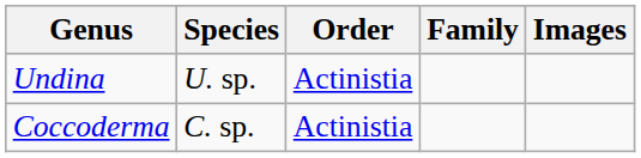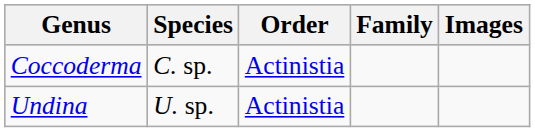 <table class="wikitable sortable">
 <tr>
 <th>Genus</th>
 <th>Species</th>
 <th>Order</th>
 <th>Family</th>
 <th>Images</th>
 </tr>
 <tr>
+<td><em><a href='#'>Coccoderma</a></em></td>
+<td><em>C.</em> sp.</td>
+<td><a href='#'>Actinistia</a></td>
+<td></td>
+<td></td>
+</tr>
+<tr>
 <td><em><a href='#'>Undina</a></em></td>
 <td><em>U.</em> sp.</td>
 <td><a href='#'>Actinistia</a></td>
 <td></td>
 <td></td>
 </tr>
-<tr>
-<td><em><a href='#'>Coccoderma</a></em></td>
-<td><em>C.</em> sp.</td>
-<td><a href='#'>Actinistia</a></td>
-<td></td>
-<td></td>
-</tr>
 </table>
